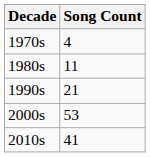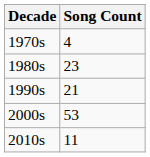 <table class="wikitable sortable">
 <tr>
 <th>Decade</th>
 <th>Song Count</th>
 </tr>
 <tr>
 <td>1970s</td>
 <td>4</td>
 </tr>
 <tr>
 <td>1980s</td>
-<td>11</td>
+<td>23</td>
 </tr>
 <tr>
 <td>1990s</td>
 <td>21</td>
 </tr>
 <tr>
 <td>2000s</td>
 <td>53</td>
 </tr>
 <tr>
 <td>2010s</td>
-<td>41</td>
+<td>11</td>
 </tr>
 </table>
